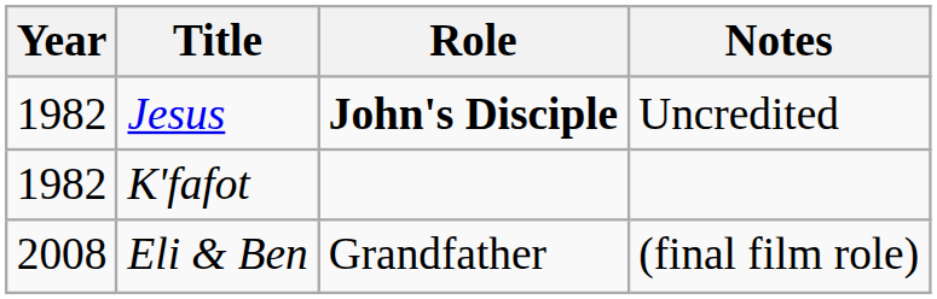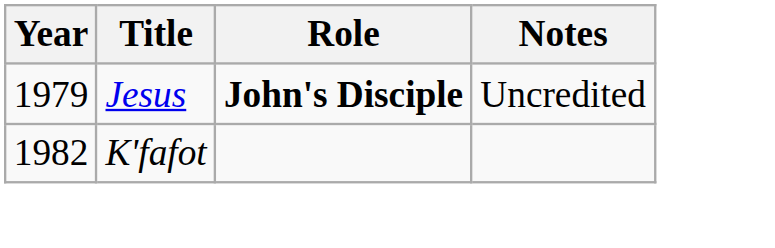 <table class="wikitable">
 <tr>
 <th>Year</th>
 <th>Title</th>
 <th>Role</th>
 <th>Notes</th>
 </tr>
 <tr>
-<td>1982</td>
+<td>1979</td>
 <td><em><a href='#'>Jesus</a></em></td>
 <td><strong>John's Disciple</strong></td>
 <td>Uncredited</td>
 </tr>
 <tr>
 <td>1982</td>
 <td><em>K'fafot</em></td>
 <td></td>
 <td></td>
 </tr>
-<tr>
-<td>2008</td>
-<td><em>Eli & Ben</em></td>
-<td>Grandfather</td>
-<td>(final film role)</td>
-</tr>
 </table>
